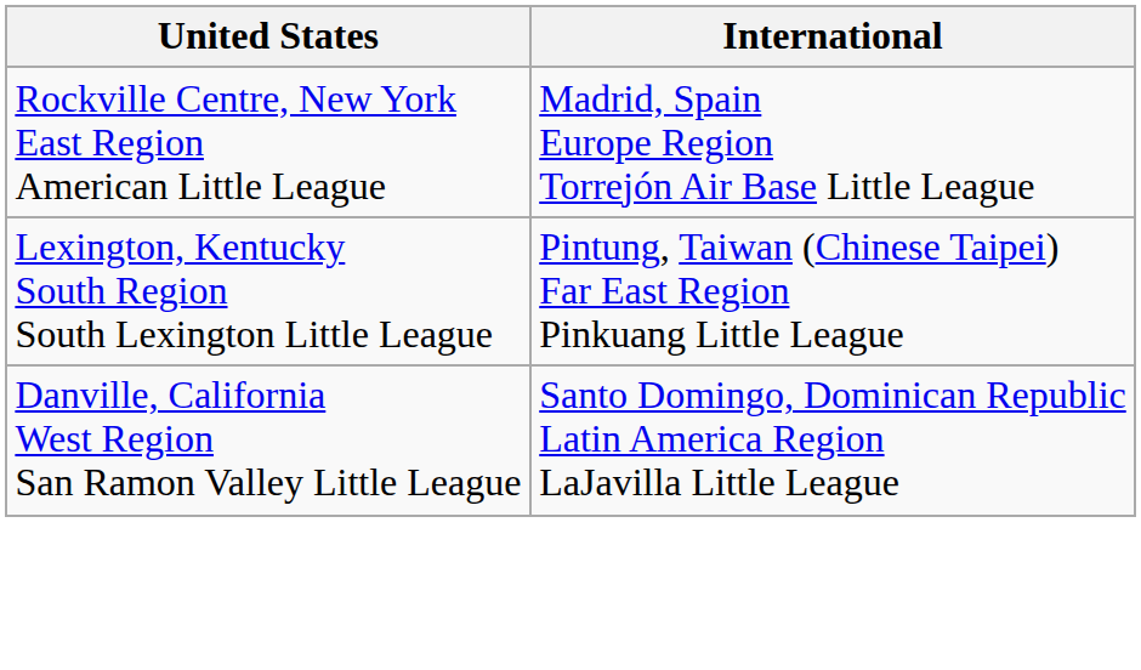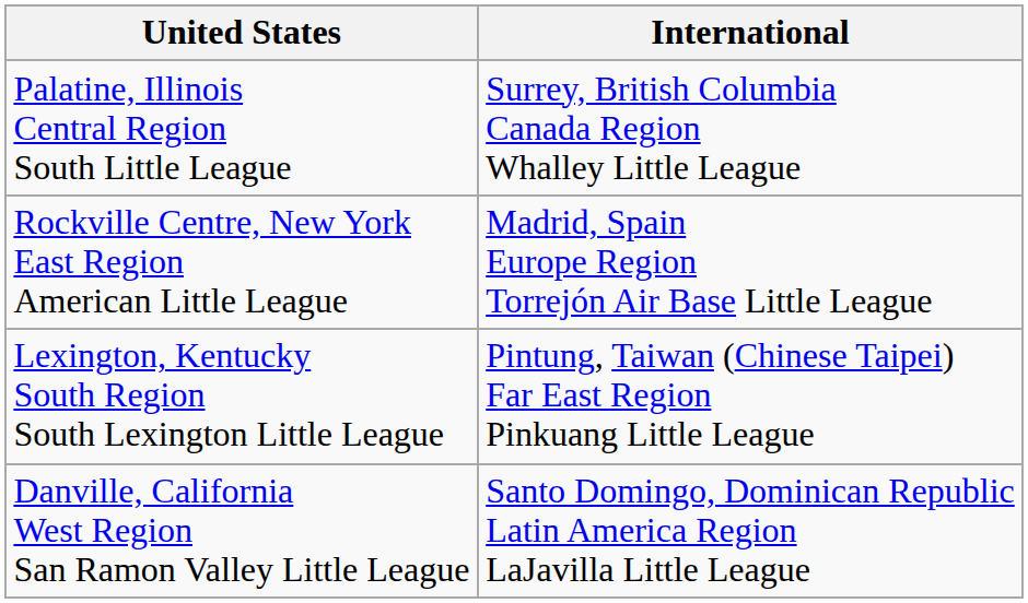 <table class="wikitable">
 <tr>
 <th>United States</th>
 <th>International</th>
+</tr>
+<tr>
+<td> <a href='#'>Palatine, Illinois</a><br><a href='#'>Central Region</a><br>South Little League</td>
+<td> <a href='#'>Surrey, British Columbia</a><br> <a href='#'>Canada Region</a><br>Whalley Little League</td>
 </tr>
 <tr>
 <td> <a href='#'>Rockville Centre, New York</a><br><a href='#'>East Region</a><br>American Little League</td>
 <td> <a href='#'>Madrid, Spain</a><br><a href='#'>Europe Region</a><br><a href='#'>Torrejón Air Base</a> Little League</td>
 </tr>
 <tr>
 <td> <a href='#'>Lexington, Kentucky</a><br><a href='#'>South Region</a><br>South Lexington Little League</td>
 <td> <a href='#'>Pintung</a>, <a href='#'>Taiwan</a> (<a href='#'>Chinese Taipei</a>)<br><a href='#'>Far East Region</a><br>Pinkuang Little League</td>
 </tr>
 <tr>
 <td> <a href='#'>Danville, California</a><br><a href='#'>West Region</a><br>San Ramon Valley Little League</td>
 <td> <a href='#'>Santo Domingo, Dominican Republic</a><br><a href='#'>Latin America Region</a><br>LaJavilla Little League</td>
 </tr>
 </table>
